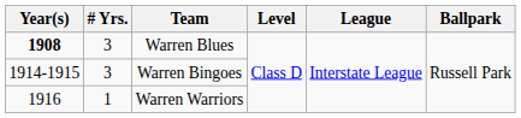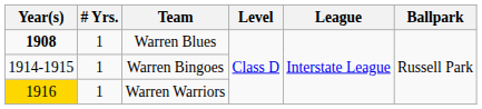 <table class="wikitable" style="text-align:center; font-size: 95%;">
 <tr>
 <th>Year(s)</th>
 <th># Yrs.</th>
 <th>Team</th>
 <th>Level</th>
 <th>League</th>
 <th>Ballpark</th>
 </tr>
 <tr>
 <td><strong>1908</strong></td>
-<td>3</td>
+<td>1</td>
 <td>Warren Blues</td>
 <td rowspan=3><a href='#'>Class D</a></td>
 <td rowspan=3><a href='#'>Interstate League</a></td>
 <td rowspan=3>Russell Park</td>
 </tr>
 <tr>
 <td>1914-1915</td>
-<td>3</td>
+<td>1</td>
 <td>Warren Bingoes</td>
 </tr>
 <tr>
-<td>1916</td>
+<td style="background: gold;">1916</td>
 <td>1</td>
 <td>Warren Warriors</td>
 </tr>
 </table>
